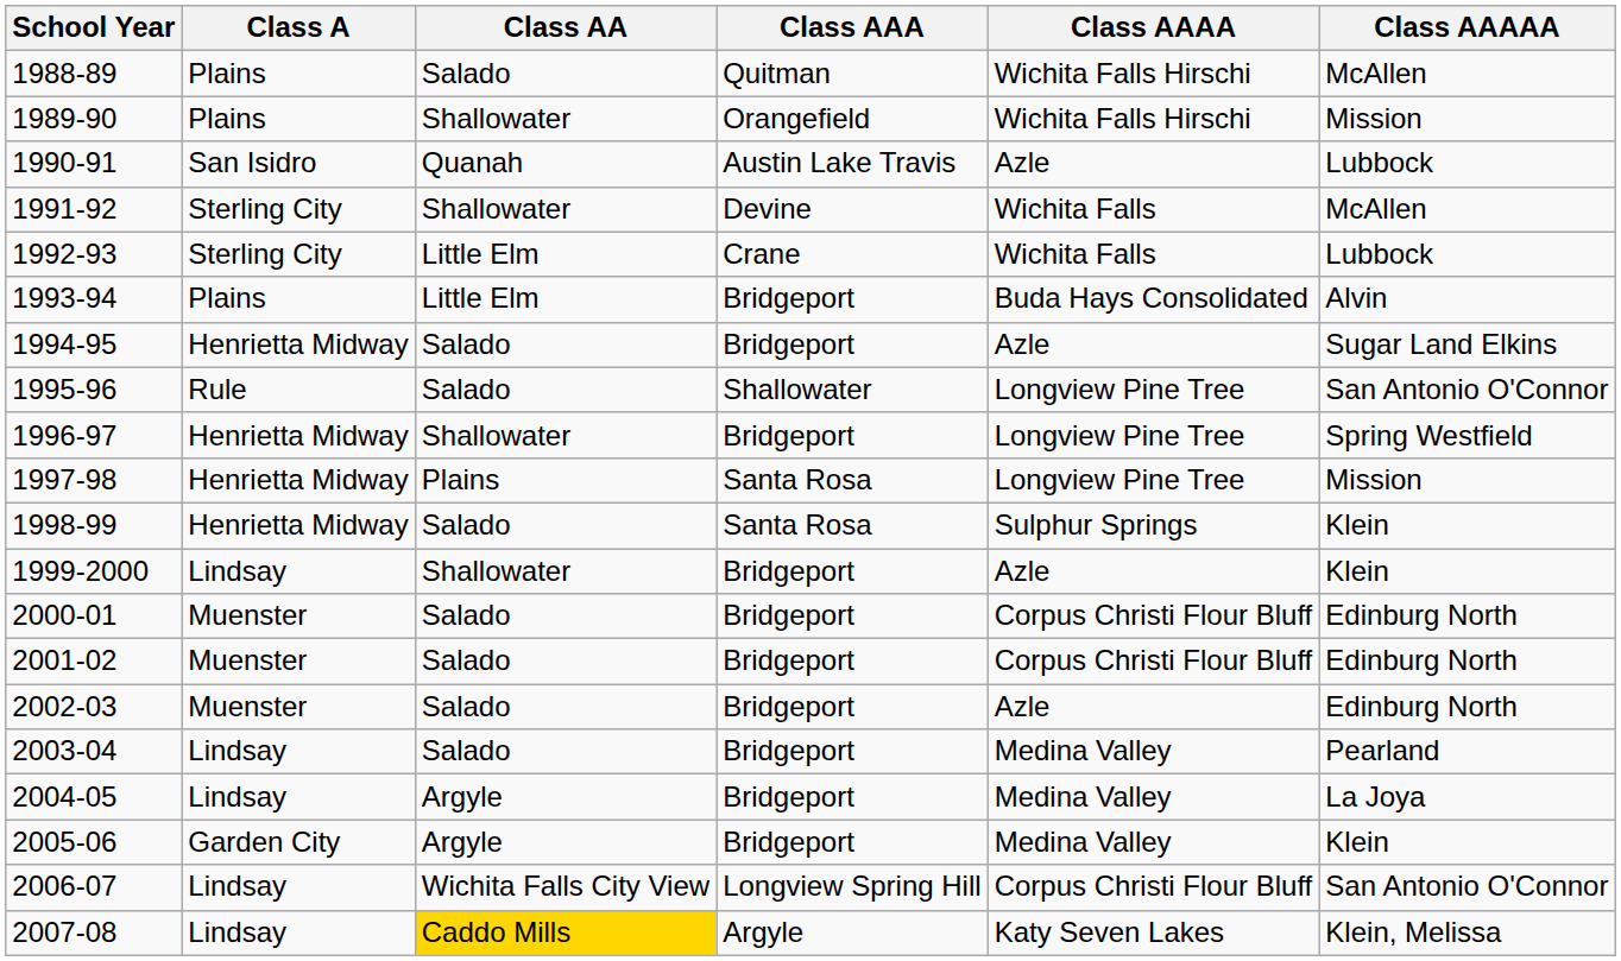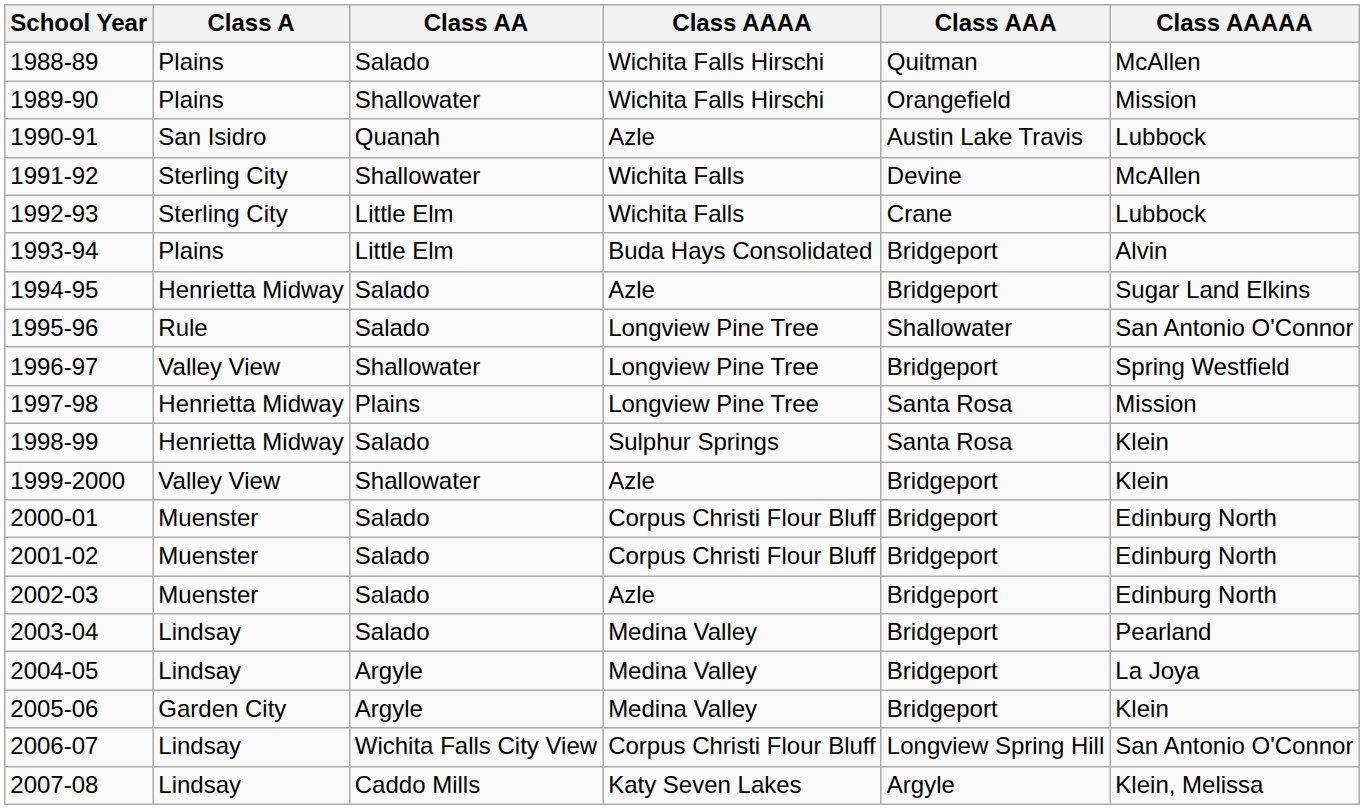 <table class="wikitable sortable">
 <tr>
 <th>School Year</th>
 <th>Class A</th>
 <th>Class AA</th>
+<th>Class AAAA</th>
 <th>Class AAA</th>
-<th>Class AAAA</th>
 <th>Class AAAAA</th>
 </tr>
 <tr>
 <td>1988-89</td>
 <td>Plains</td>
 <td>Salado</td>
+<td>Wichita Falls Hirschi</td>
 <td>Quitman</td>
-<td>Wichita Falls Hirschi</td>
 <td>McAllen</td>
 </tr>
 <tr>
 <td>1989-90</td>
 <td>Plains</td>
 <td>Shallowater</td>
+<td>Wichita Falls Hirschi</td>
 <td>Orangefield</td>
-<td>Wichita Falls Hirschi</td>
 <td>Mission</td>
 </tr>
 <tr>
 <td>1990-91</td>
 <td>San Isidro</td>
 <td>Quanah</td>
+<td>Azle</td>
 <td>Austin Lake Travis</td>
-<td>Azle</td>
 <td>Lubbock</td>
 </tr>
 <tr>
 <td>1991-92</td>
 <td>Sterling City</td>
 <td>Shallowater</td>
+<td>Wichita Falls</td>
 <td>Devine</td>
-<td>Wichita Falls</td>
 <td>McAllen</td>
 </tr>
 <tr>
 <td>1992-93</td>
 <td>Sterling City</td>
 <td>Little Elm</td>
+<td>Wichita Falls</td>
 <td>Crane</td>
-<td>Wichita Falls</td>
 <td>Lubbock</td>
 </tr>
 <tr>
 <td>1993-94</td>
 <td>Plains</td>
 <td>Little Elm</td>
+<td>Buda Hays Consolidated</td>
 <td>Bridgeport</td>
-<td>Buda Hays Consolidated</td>
 <td>Alvin</td>
 </tr>
 <tr>
 <td>1994-95</td>
 <td>Henrietta Midway</td>
 <td>Salado</td>
+<td>Azle</td>
 <td>Bridgeport</td>
-<td>Azle</td>
 <td>Sugar Land Elkins</td>
 </tr>
 <tr>
 <td>1995-96</td>
 <td>Rule</td>
 <td>Salado</td>
+<td>Longview Pine Tree</td>
 <td>Shallowater</td>
-<td>Longview Pine Tree</td>
 <td>San Antonio O'Connor</td>
 </tr>
 <tr>
 <td>1996-97</td>
-<td>Henrietta Midway</td>
+<td>Valley View</td>
 <td>Shallowater</td>
+<td>Longview Pine Tree</td>
 <td>Bridgeport</td>
-<td>Longview Pine Tree</td>
 <td>Spring Westfield</td>
 </tr>
 <tr>
 <td>1997-98</td>
 <td>Henrietta Midway</td>
 <td>Plains</td>
+<td>Longview Pine Tree</td>
 <td>Santa Rosa</td>
-<td>Longview Pine Tree</td>
 <td>Mission</td>
 </tr>
 <tr>
 <td>1998-99</td>
 <td>Henrietta Midway</td>
 <td>Salado</td>
+<td>Sulphur Springs</td>
 <td>Santa Rosa</td>
-<td>Sulphur Springs</td>
 <td>Klein</td>
 </tr>
 <tr>
 <td>1999-2000</td>
-<td>Lindsay</td>
+<td>Valley View</td>
 <td>Shallowater</td>
+<td>Azle</td>
 <td>Bridgeport</td>
-<td>Azle</td>
 <td>Klein</td>
 </tr>
 <tr>
 <td>2000-01</td>
 <td>Muenster</td>
 <td>Salado</td>
+<td>Corpus Christi Flour Bluff</td>
 <td>Bridgeport</td>
-<td>Corpus Christi Flour Bluff</td>
 <td>Edinburg North</td>
 </tr>
 <tr>
 <td>2001-02</td>
 <td>Muenster</td>
 <td>Salado</td>
+<td>Corpus Christi Flour Bluff</td>
 <td>Bridgeport</td>
-<td>Corpus Christi Flour Bluff</td>
 <td>Edinburg North</td>
 </tr>
 <tr>
 <td>2002-03</td>
 <td>Muenster</td>
 <td>Salado</td>
+<td>Azle</td>
 <td>Bridgeport</td>
-<td>Azle</td>
 <td>Edinburg North</td>
 </tr>
 <tr>
 <td>2003-04</td>
 <td>Lindsay</td>
 <td>Salado</td>
+<td>Medina Valley</td>
 <td>Bridgeport</td>
-<td>Medina Valley</td>
 <td>Pearland</td>
 </tr>
 <tr>
 <td>2004-05</td>
 <td>Lindsay</td>
 <td>Argyle</td>
+<td>Medina Valley</td>
 <td>Bridgeport</td>
-<td>Medina Valley</td>
 <td>La Joya</td>
 </tr>
 <tr>
 <td>2005-06</td>
 <td>Garden City</td>
 <td>Argyle</td>
+<td>Medina Valley</td>
 <td>Bridgeport</td>
-<td>Medina Valley</td>
 <td>Klein</td>
 </tr>
 <tr>
 <td>2006-07</td>
 <td>Lindsay</td>
 <td>Wichita Falls City View</td>
+<td>Corpus Christi Flour Bluff</td>
 <td>Longview Spring Hill</td>
-<td>Corpus Christi Flour Bluff</td>
 <td>San Antonio O'Connor</td>
 </tr>
 <tr>
 <td>2007-08</td>
 <td>Lindsay</td>
-<td style="background: gold;">Caddo Mills</td>
+<td>Caddo Mills</td>
+<td>Katy Seven Lakes</td>
 <td>Argyle</td>
-<td>Katy Seven Lakes</td>
 <td>Klein, Melissa</td>
 </tr>
 </table>
